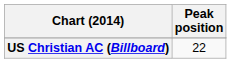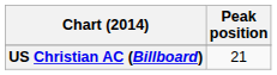 <table class="wikitable sortable plainrowheaders" style="text-align:center">
 <tr>
 <th scope="col">Chart (2014)</th>
 <th scope="col">Peak<br>position</th>
 </tr>
 <tr>
 </tr>
 <tr>
 </tr>
 <tr>
 <th scope="row">US <a href='#'>Christian AC</a> (<em><a href='#'>Billboard</a></em>)</th>
-<td style="text-align:center;">22</td>
+<td style="text-align:center;">21</td>
 </tr>
 </table>
